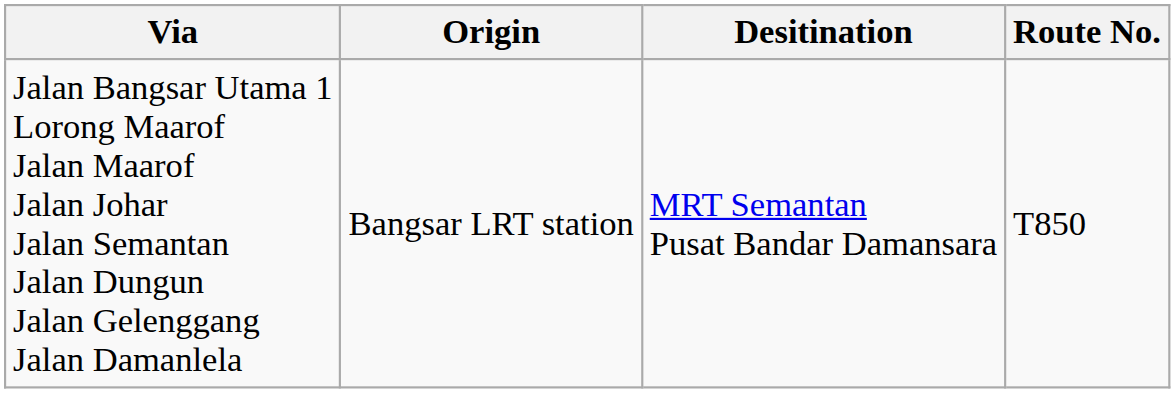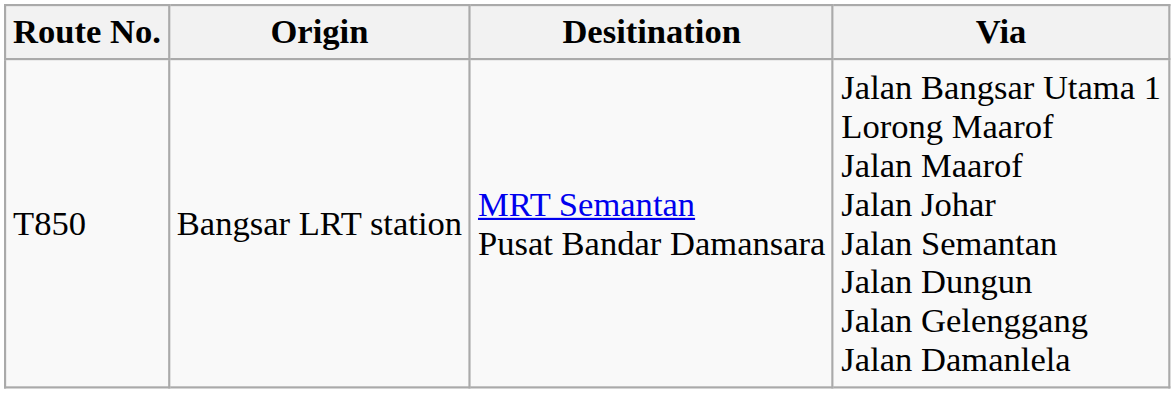 <table class="wikitable">
 <tr>
-<th>Via</th>
+<th>Route No.</th>
 <th>Origin</th>
 <th>Desitination</th>
-<th>Route No.</th>
+<th>Via</th>
 </tr>
 <tr>
-<td>Jalan Bangsar Utama 1 <br> Lorong Maarof <br> Jalan Maarof <br> Jalan Johar <br> Jalan Semantan <br> Jalan Dungun  <br> Jalan Gelenggang <br> Jalan Damanlela</td>
+<td>T850</td>
 <td> Bangsar LRT station</td>
 <td> <a href='#'>MRT Semantan</a> <br> Pusat Bandar Damansara</td>
-<td>T850</td>
+<td>Jalan Bangsar Utama 1 <br> Lorong Maarof <br> Jalan Maarof <br> Jalan Johar <br> Jalan Semantan <br> Jalan Dungun  <br> Jalan Gelenggang <br> Jalan Damanlela</td>
 </tr>
 </table>
